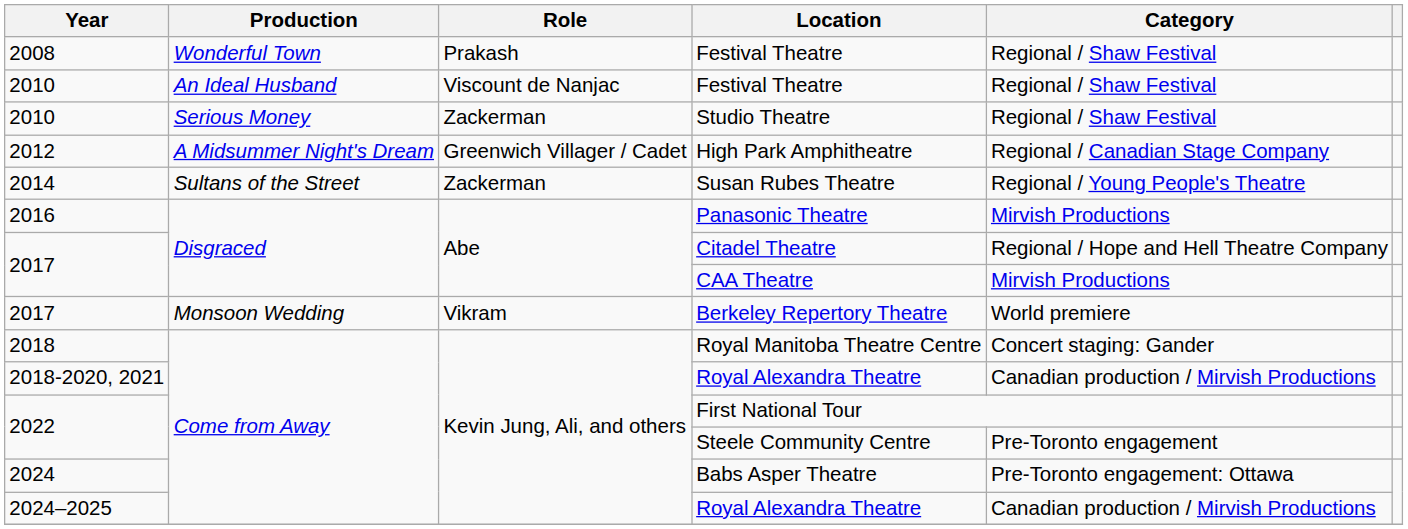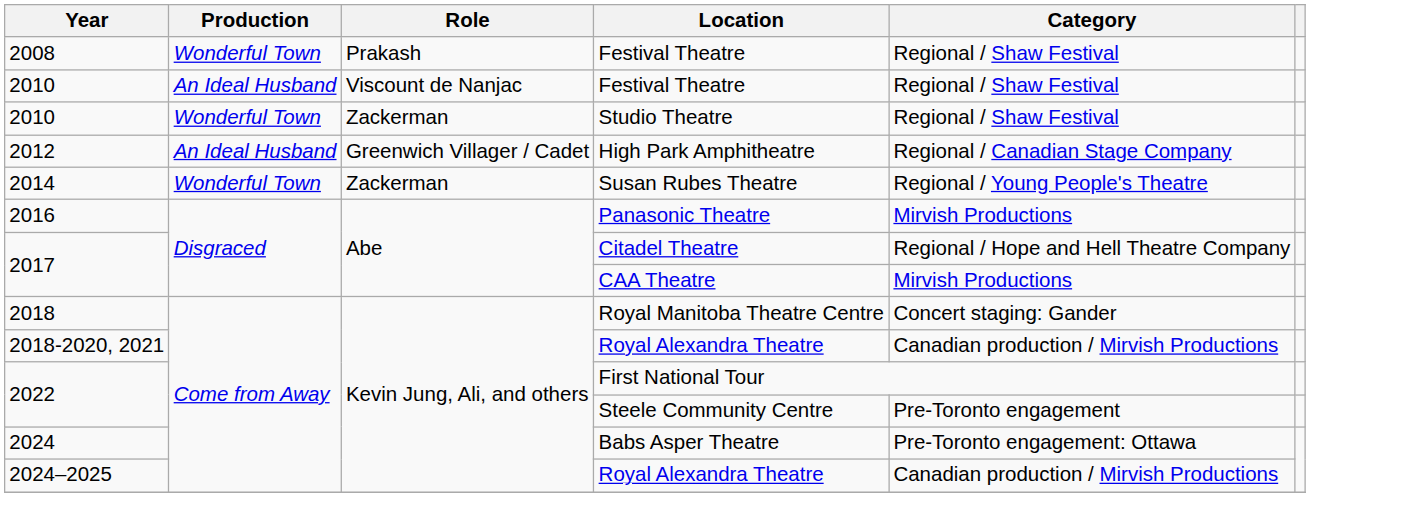 <table class="wikitable sortable">
 <tr>
 <th>Year</th>
 <th>Production</th>
 <th>Role</th>
 <th>Location</th>
 <th>Category</th>
 <th></th>
 </tr>
 <tr>
 <td>2008</td>
 <td><em><a href='#'>Wonderful Town</a></em></td>
 <td>Prakash</td>
 <td>Festival Theatre</td>
 <td>Regional / <a href='#'>Shaw Festival</a></td>
 <td></td>
 </tr>
 <tr>
 <td>2010</td>
 <td><em><a href='#'>An Ideal Husband</a></em></td>
 <td>Viscount de Nanjac</td>
 <td>Festival Theatre</td>
 <td>Regional / <a href='#'>Shaw Festival</a></td>
 <td></td>
 </tr>
 <tr>
 <td>2010</td>
-<td><em><a href='#'>Serious Money</a></em></td>
+<td><em><a href='#'>Wonderful Town</a></em></td>
 <td>Zackerman</td>
 <td>Studio Theatre</td>
 <td>Regional / <a href='#'>Shaw Festival</a></td>
 <td></td>
 </tr>
 <tr>
 <td>2012</td>
-<td><em><a href='#'>A Midsummer Night's Dream</a></em></td>
+<td><em><a href='#'>An Ideal Husband</a></em></td>
 <td>Greenwich Villager / Cadet</td>
 <td>High Park Amphitheatre</td>
 <td>Regional / <a href='#'>Canadian Stage Company</a></td>
 <td></td>
 </tr>
 <tr>
 <td>2014</td>
-<td><em>Sultans of the Street</em></td>
+<td><em><a href='#'>Wonderful Town</a></em></td>
 <td>Zackerman</td>
 <td>Susan Rubes Theatre</td>
 <td>Regional / <a href='#'>Young People's Theatre</a></td>
 <td></td>
 </tr>
 <tr>
 <td>2016</td>
 <td rowspan="3"><em><a href='#'>Disgraced</a></em></td>
 <td rowspan="3">Abe</td>
 <td><a href='#'>Panasonic Theatre</a></td>
 <td><a href='#'>Mirvish Productions</a></td>
 </tr>
 <tr>
 <td rowspan="2">2017</td>
 <td><a href='#'>Citadel Theatre</a></td>
 <td>Regional / Hope and Hell Theatre Company</td>
 <td></td>
 </tr>
 <tr>
 <td><a href='#'>CAA Theatre</a></td>
 <td><a href='#'>Mirvish Productions</a></td>
-<td></td>
-</tr>
-<tr>
-<td>2017</td>
-<td><em>Monsoon Wedding</em></td>
-<td>Vikram</td>
-<td><a href='#'>Berkeley Repertory Theatre</a></td>
-<td>World premiere</td>
 <td></td>
 </tr>
 <tr>
 <td>2018</td>
 <td rowspan="6"><em><a href='#'>Come from Away</a></em></td>
 <td rowspan="6">Kevin Jung, Ali, and others</td>
 <td>Royal Manitoba Theatre Centre</td>
 <td>Concert staging: Gander</td>
 <td></td>
 </tr>
 <tr>
 <td>2018-2020, 2021</td>
 <td><a href='#'>Royal Alexandra Theatre</a></td>
 <td>Canadian production / <a href='#'>Mirvish Productions</a></td>
 <td></td>
 </tr>
 <tr>
 <td rowspan="2">2022</td>
 <td colspan="2">First National Tour</td>
 <td></td>
 </tr>
 <tr>
 <td>Steele Community Centre</td>
 <td>Pre-Toronto engagement</td>
 <td></td>
 </tr>
 <tr>
 <td>2024</td>
 <td>Babs Asper Theatre</td>
 <td>Pre-Toronto engagement: Ottawa</td>
 <td rowspan="2"></td>
 </tr>
 <tr>
 <td>2024–2025</td>
 <td><a href='#'>Royal Alexandra Theatre</a></td>
 <td>Canadian production / <a href='#'>Mirvish Productions</a></td>
 </tr>
 <tr>
 </tr>
 </table>
